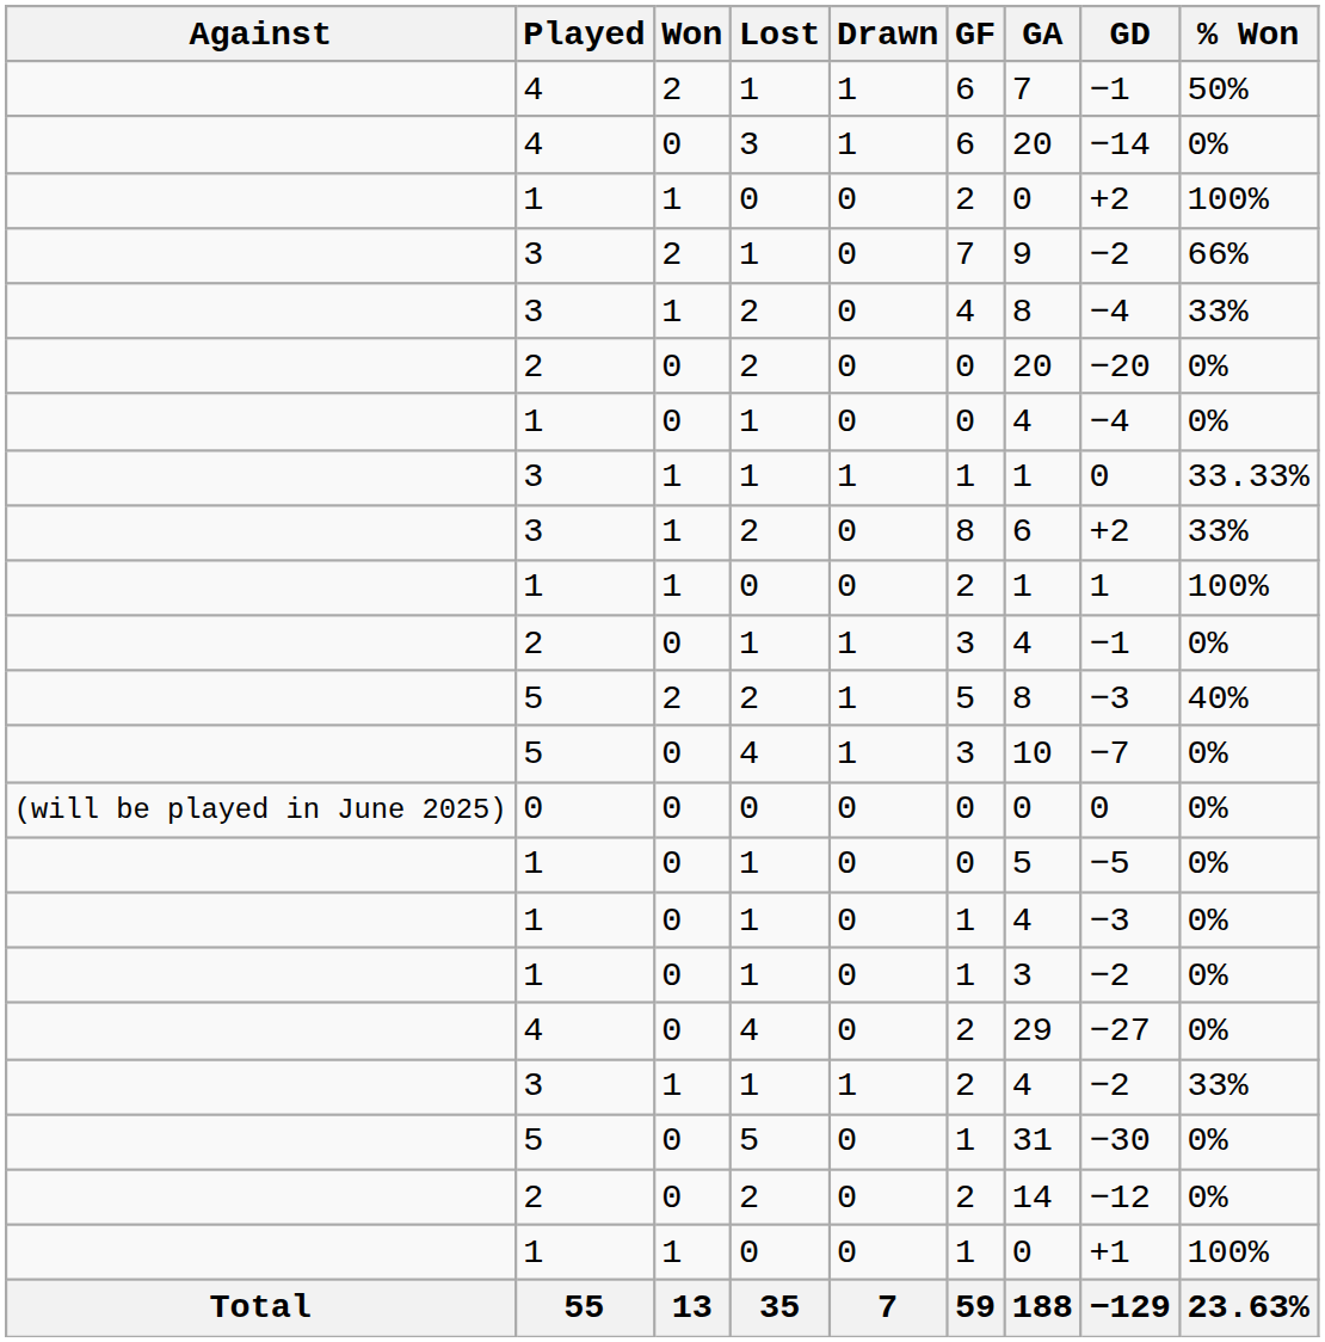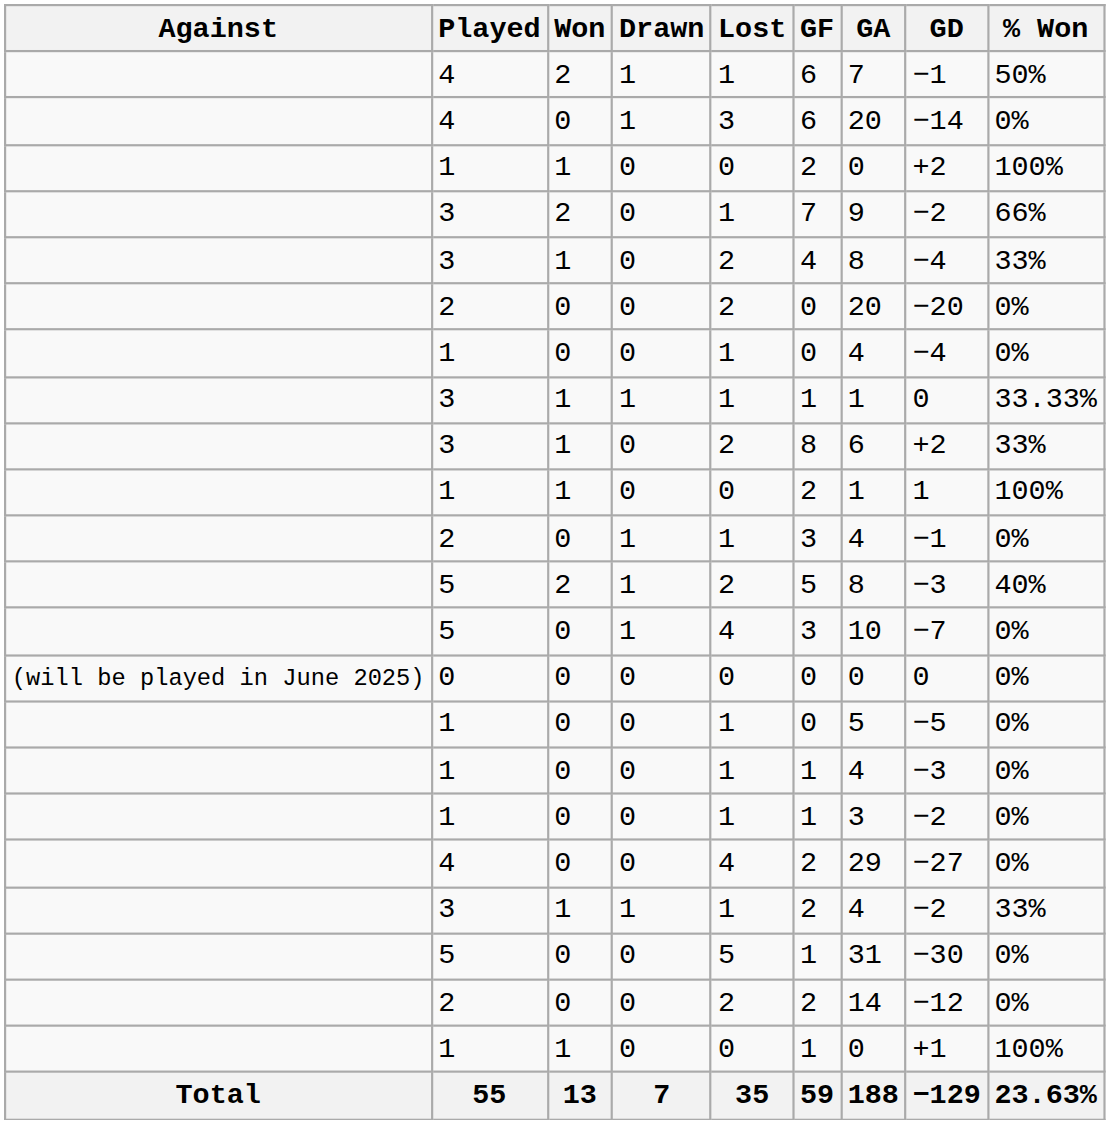 <table class="sortable wikitable">
 <tr>
 <th>Against</th>
 <th>Played</th>
 <th>Won</th>
+<th>Drawn</th>
 <th>Lost</th>
-<th>Drawn</th>
 <th>GF</th>
 <th>GA</th>
 <th>GD</th>
 <th>% Won</th>
 </tr>
 <tr>
 <td style="text-align:left;"></td>
 <td>4</td>
 <td>2</td>
 <td>1</td>
 <td>1</td>
 <td>6</td>
 <td>7</td>
 <td>−1</td>
 <td>50%</td>
 </tr>
 <tr>
 <td style="text-align:left;"></td>
 <td>4</td>
 <td>0</td>
+<td>1</td>
 <td>3</td>
-<td>1</td>
 <td>6</td>
 <td>20</td>
 <td>−14</td>
 <td>0%</td>
 </tr>
 <tr>
 <td style="text-align:left;"></td>
 <td>1</td>
 <td>1</td>
 <td>0</td>
 <td>0</td>
 <td>2</td>
 <td>0</td>
 <td>+2</td>
 <td>100%</td>
 </tr>
 <tr>
 <td style="text-align:left;"></td>
 <td>3</td>
 <td>2</td>
+<td>0</td>
 <td>1</td>
-<td>0</td>
 <td>7</td>
 <td>9</td>
 <td>−2</td>
 <td>66%</td>
 </tr>
 <tr>
 <td style="text-align:left;"></td>
 <td>3</td>
 <td>1</td>
+<td>0</td>
 <td>2</td>
-<td>0</td>
 <td>4</td>
 <td>8</td>
 <td>−4</td>
 <td>33%</td>
 </tr>
 <tr>
 <td style="text-align:left;"></td>
 <td>2</td>
 <td>0</td>
+<td>0</td>
 <td>2</td>
-<td>0</td>
 <td>0</td>
 <td>20</td>
 <td>−20</td>
 <td>0%</td>
 </tr>
 <tr>
 <td style="text-align:left;"></td>
 <td>1</td>
 <td>0</td>
+<td>0</td>
 <td>1</td>
-<td>0</td>
 <td>0</td>
 <td>4</td>
 <td>−4</td>
 <td>0%</td>
 </tr>
 <tr>
 <td style="text-align:left;"><em></em></td>
 <td>3</td>
 <td>1</td>
 <td>1</td>
 <td>1</td>
 <td>1</td>
 <td>1</td>
 <td>0</td>
 <td>33.33%</td>
 </tr>
 <tr>
 <td style="text-align:left;"></td>
 <td>3</td>
 <td>1</td>
+<td>0</td>
 <td>2</td>
-<td>0</td>
 <td>8</td>
 <td>6</td>
 <td>+2</td>
 <td>33%</td>
 </tr>
 <tr>
 <td style="text-align:left;"></td>
 <td>1</td>
 <td>1</td>
 <td>0</td>
 <td>0</td>
 <td>2</td>
 <td>1</td>
 <td>1</td>
 <td>100%</td>
 </tr>
 <tr>
 <td style="text-align:left;"></td>
 <td>2</td>
 <td>0</td>
 <td>1</td>
 <td>1</td>
 <td>3</td>
 <td>4</td>
 <td>−1</td>
 <td>0%</td>
 </tr>
 <tr>
 <td style="text-align:left;"></td>
 <td>5</td>
 <td>2</td>
+<td>1</td>
 <td>2</td>
-<td>1</td>
 <td>5</td>
 <td>8</td>
 <td>−3</td>
 <td>40%</td>
 </tr>
 <tr>
 <td style="text-align:left;"></td>
 <td>5</td>
 <td>0</td>
+<td>1</td>
 <td>4</td>
-<td>1</td>
 <td>3</td>
 <td>10</td>
 <td>−7</td>
 <td>0%</td>
 </tr>
 <tr>
 <td style="text-align:left;"> <small>(will be played in June 2025)</small></td>
 <td>0</td>
 <td>0</td>
 <td>0</td>
 <td>0</td>
 <td>0</td>
 <td>0</td>
 <td>0</td>
 <td>0%</td>
 </tr>
 <tr>
 <td style="text-align:left;"><em></em></td>
 <td>1</td>
 <td>0</td>
+<td>0</td>
 <td>1</td>
-<td>0</td>
 <td>0</td>
 <td>5</td>
 <td>−5</td>
 <td>0%</td>
 </tr>
 <tr>
 <td style="text-align:left;"></td>
 <td>1</td>
 <td>0</td>
+<td>0</td>
 <td>1</td>
-<td>0</td>
 <td>1</td>
 <td>4</td>
 <td>−3</td>
 <td>0%</td>
 </tr>
 <tr>
 <td style="text-align:left;"></td>
 <td>1</td>
 <td>0</td>
+<td>0</td>
 <td>1</td>
-<td>0</td>
 <td>1</td>
 <td>3</td>
 <td>−2</td>
 <td>0%</td>
 </tr>
 <tr>
 <td style="text-align:left;"></td>
 <td>4</td>
 <td>0</td>
+<td>0</td>
 <td>4</td>
-<td>0</td>
 <td>2</td>
 <td>29</td>
 <td>−27</td>
 <td>0%</td>
 </tr>
 <tr>
 <td style="text-align:left;"></td>
 <td>3</td>
 <td>1</td>
 <td>1</td>
 <td>1</td>
 <td>2</td>
 <td>4</td>
 <td>−2</td>
 <td>33%</td>
 </tr>
 <tr>
 <td style="text-align:left;"></td>
 <td>5</td>
 <td>0</td>
+<td>0</td>
 <td>5</td>
-<td>0</td>
 <td>1</td>
 <td>31</td>
 <td>−30</td>
 <td>0%</td>
 </tr>
 <tr>
 <td style="text-align:left;"></td>
 <td>2</td>
 <td>0</td>
+<td>0</td>
 <td>2</td>
-<td>0</td>
 <td>2</td>
 <td>14</td>
 <td>−12</td>
 <td>0%</td>
 </tr>
 <tr>
 <td style="text-align:left;"></td>
 <td>1</td>
 <td>1</td>
 <td>0</td>
 <td>0</td>
 <td>1</td>
 <td>0</td>
 <td>+1</td>
 <td>100%</td>
 </tr>
 <tr class="sortbottom">
 <th>Total</th>
 <th>55</th>
 <th>13</th>
+<th>7</th>
 <th>35</th>
-<th>7</th>
 <th>59</th>
 <th>188</th>
 <th>−129</th>
 <th>23.63%</th>
 </tr>
 </table>
